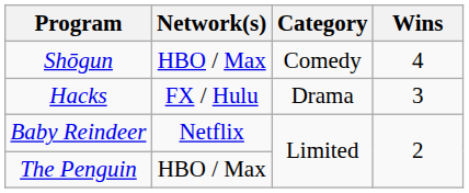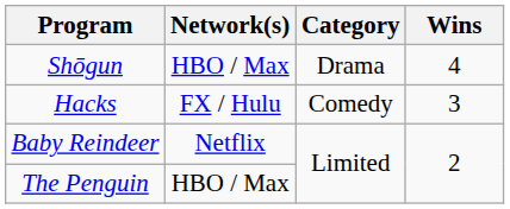 <table class="wikitable" rowspan="2" style="text-align:center" background: #f6e39c;>
 <tr>
 <th scope="col" style="text-align:center;">Program</th>
 <th scope="col" style="text-align:center;">Network(s)</th>
 <th scope="col" style="text-align:center;">Category</th>
 <th scope="col" style="width:55px">Wins</th>
 </tr>
 <tr>
 <td><em><a href='#'>Shōgun</a></em></td>
 <td><a href='#'>HBO</a> / <a href='#'>Max</a></td>
-<td>Comedy</td>
+<td>Drama</td>
 <td style="text-align:center">4</td>
 </tr>
 <tr>
 <td><em><a href='#'>Hacks</a></em></td>
 <td><a href='#'>FX</a> / <a href='#'>Hulu</a></td>
-<td>Drama</td>
+<td>Comedy</td>
 <td style="text-align:center">3</td>
 </tr>
 <tr>
 <td><em><a href='#'>Baby Reindeer</a></em></td>
 <td><a href='#'>Netflix</a></td>
 <td rowspan="2">Limited</td>
 <td rowspan="2" style="text-align:center">2</td>
 </tr>
 <tr>
 <td><em><a href='#'>The Penguin</a></em></td>
 <td>HBO / Max</td>
 </tr>
 </table>
